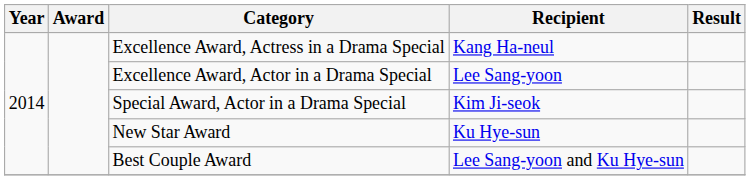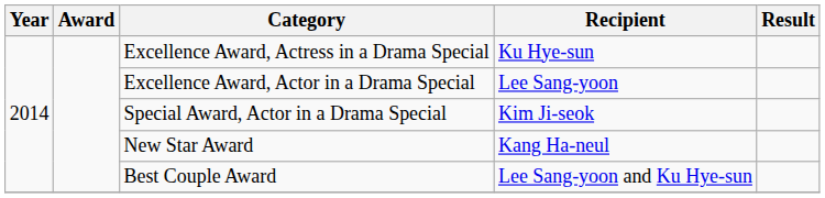 <table class="wikitable">
 <tr>
 <th>Year</th>
 <th>Award</th>
 <th>Category</th>
 <th>Recipient</th>
 <th>Result</th>
 </tr>
 <tr>
 <td rowspan="5">2014</td>
 <td rowspan="5"></td>
 <td>Excellence Award, Actress in a Drama Special</td>
-<td><a href='#'>Kang Ha-neul</a></td>
+<td><a href='#'>Ku Hye-sun</a></td>
 <td></td>
 </tr>
 <tr>
 <td>Excellence Award, Actor in a Drama Special</td>
 <td><a href='#'>Lee Sang-yoon</a></td>
 <td></td>
 </tr>
 <tr>
 <td>Special Award, Actor in a Drama Special</td>
 <td><a href='#'>Kim Ji-seok</a></td>
 <td></td>
 </tr>
 <tr>
 <td>New Star Award</td>
-<td><a href='#'>Ku Hye-sun</a></td>
+<td><a href='#'>Kang Ha-neul</a></td>
 <td></td>
 </tr>
 <tr>
 <td>Best Couple Award</td>
 <td><a href='#'>Lee Sang-yoon</a> and <a href='#'>Ku Hye-sun</a></td>
 <td></td>
 </tr>
 <tr>
 </tr>
 </table>
